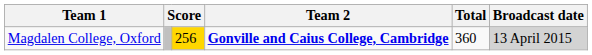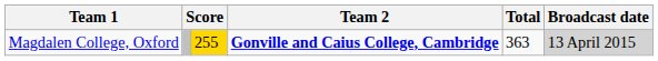 <table class="wikitable">
 <tr>
 <th>Team 1</th>
 <th colspan=2>Score</th>
 <th>Team 2</th>
 <th>Total</th>
 <th>Broadcast date</th>
 </tr>
 <tr>
 <td><a href='#'>Magdalen College, Oxford</a></td>
 <td style="background:silver;"></td>
-<td style="background:gold;">256</td>
+<td style="background:gold;">255</td>
 <td><strong><a href='#'>Gonville and Caius College, Cambridge</a></strong></td>
-<td>360</td>
+<td>363</td>
 <td style="background: lightgrey;">13 April 2015</td>
 </tr>
 </table>
